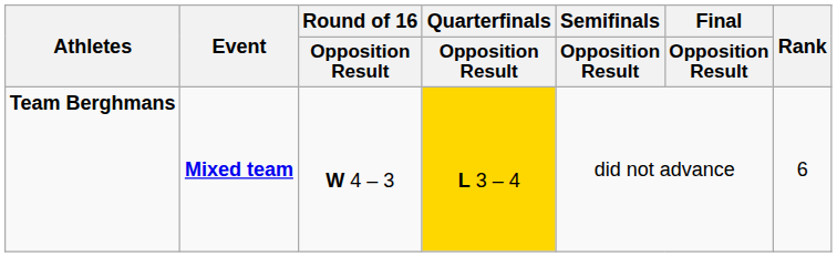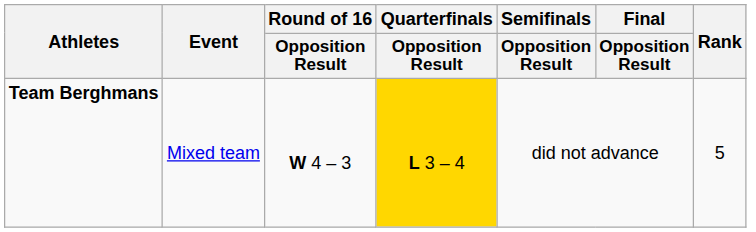 <table class="wikitable" style="font-size:90%">
 <tr>
 <th rowspan="2">Athletes</th>
 <th rowspan="2">Event</th>
 <th>Round of 16</th>
 <th>Quarterfinals</th>
 <th>Semifinals</th>
 <th>Final</th>
 <th rowspan=2>Rank</th>
 </tr>
 <tr style="font-size:95%">
 <th>Opposition<br>Result</th>
 <th>Opposition<br>Result</th>
 <th>Opposition<br>Result</th>
 <th>Opposition<br>Result</th>
 </tr>
 <tr align=center>
 <td align=left><strong>Team Berghmans</strong><br><br><br><br><br><br><br></td>
-<td align=left><strong><a href='#'>Mixed team</a></strong></td>
+<td align=left><a href='#'>Mixed team</a></td>
 <td><br><strong>W</strong> 4 – 3</td>
 <td style="background: gold;"><br><strong>L</strong> 3 – 4</td>
 <td colspan=2>did not advance</td>
-<td>6</td>
+<td>5</td>
 </tr>
 </table>
